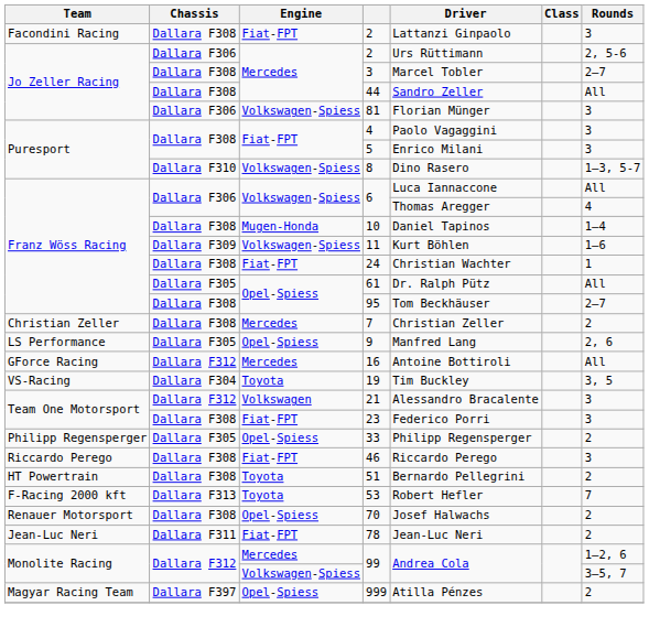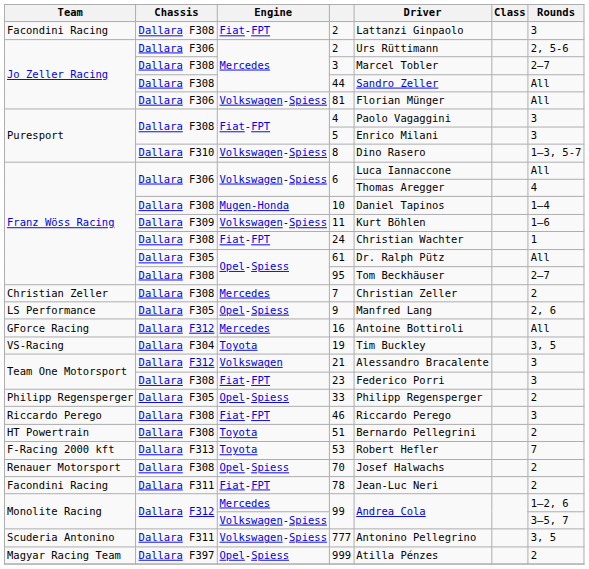 <table class="wikitable" style="font-size: 85%;">
 <tr>
 <th>Team</th>
 <th>Chassis</th>
 <th>Engine</th>
 <th></th>
 <th>Driver</th>
 <th>Class</th>
 <th>Rounds</th>
 </tr>
 <tr>
 <td> Facondini Racing</td>
 <td><a href='#'>Dallara</a> F308</td>
 <td><a href='#'>Fiat</a>-<a href='#'>FPT</a></td>
 <td>2</td>
 <td> Lattanzi Ginpaolo</td>
 <td align=center></td>
 <td>3</td>
 </tr>
 <tr>
 <td rowspan=4> <a href='#'>Jo Zeller Racing</a></td>
 <td><a href='#'>Dallara</a> F306</td>
 <td rowspan=3><a href='#'>Mercedes</a></td>
 <td>2</td>
 <td> Urs Rüttimann</td>
 <td align=center></td>
 <td>2, 5-6</td>
 </tr>
 <tr>
 <td><a href='#'>Dallara</a> F308</td>
 <td>3</td>
 <td> Marcel Tobler</td>
 <td align=center></td>
 <td>2–7</td>
 </tr>
 <tr>
 <td><a href='#'>Dallara</a> F308</td>
 <td>44</td>
 <td> <a href='#'>Sandro Zeller</a></td>
 <td align=center></td>
 <td>All</td>
 </tr>
 <tr>
 <td><a href='#'>Dallara</a> F306</td>
 <td><a href='#'>Volkswagen</a>-<a href='#'>Spiess</a></td>
 <td>81</td>
 <td> Florian Münger</td>
 <td align=center></td>
-<td>3</td>
+<td>All</td>
 </tr>
 <tr>
 <td rowspan=3> Puresport</td>
 <td rowspan=2><a href='#'>Dallara</a> F308</td>
 <td rowspan=2><a href='#'>Fiat</a>-<a href='#'>FPT</a></td>
 <td>4</td>
 <td> Paolo Vagaggini</td>
 <td align=center></td>
 <td>3</td>
 </tr>
 <tr>
 <td>5</td>
 <td> Enrico Milani</td>
 <td align=center></td>
 <td>3</td>
 </tr>
 <tr>
 <td><a href='#'>Dallara</a> F310</td>
 <td><a href='#'>Volkswagen</a>-<a href='#'>Spiess</a></td>
 <td>8</td>
 <td> Dino Rasero</td>
 <td align=center></td>
 <td>1–3, 5-7</td>
 </tr>
 <tr>
 <td rowspan=7> <a href='#'>Franz Wöss Racing</a></td>
 <td rowspan=2><a href='#'>Dallara</a> F306</td>
 <td rowspan=2><a href='#'>Volkswagen</a>-<a href='#'>Spiess</a></td>
 <td rowspan=2>6</td>
 <td> Luca Iannaccone</td>
 <td align=center></td>
 <td>All</td>
 </tr>
 <tr>
 <td> Thomas Aregger</td>
 <td align=center></td>
 <td>4</td>
 </tr>
 <tr>
 <td><a href='#'>Dallara</a> F308</td>
 <td><a href='#'>Mugen-Honda</a></td>
 <td>10</td>
 <td> Daniel Tapinos</td>
 <td align=center></td>
 <td>1–4</td>
 </tr>
 <tr>
 <td><a href='#'>Dallara</a> F309</td>
 <td><a href='#'>Volkswagen</a>-<a href='#'>Spiess</a></td>
 <td>11</td>
 <td> Kurt Böhlen</td>
 <td align=center></td>
 <td>1–6</td>
 </tr>
 <tr>
 <td><a href='#'>Dallara</a> F308</td>
 <td><a href='#'>Fiat</a>-<a href='#'>FPT</a></td>
 <td>24</td>
 <td> Christian Wachter</td>
 <td align=center></td>
 <td>1</td>
 </tr>
 <tr>
 <td><a href='#'>Dallara</a> F305</td>
 <td rowspan=2><a href='#'>Opel</a>-<a href='#'>Spiess</a></td>
 <td>61</td>
 <td> Dr. Ralph Pütz</td>
 <td align=center></td>
 <td>All</td>
 </tr>
 <tr>
 <td><a href='#'>Dallara</a> F308</td>
 <td>95</td>
 <td> Tom Beckhäuser</td>
 <td align=center></td>
 <td>2–7</td>
 </tr>
 <tr>
 <td> Christian Zeller</td>
 <td><a href='#'>Dallara</a> F308</td>
 <td><a href='#'>Mercedes</a></td>
 <td>7</td>
 <td> Christian Zeller</td>
 <td align=center></td>
 <td>2</td>
 </tr>
 <tr>
 <td> LS Performance</td>
 <td><a href='#'>Dallara</a> F305</td>
 <td><a href='#'>Opel</a>-<a href='#'>Spiess</a></td>
 <td>9</td>
 <td> Manfred Lang</td>
 <td align=center></td>
 <td>2, 6</td>
 </tr>
 <tr>
 <td> GForce Racing</td>
 <td><a href='#'>Dallara</a> <a href='#'>F312</a></td>
 <td><a href='#'>Mercedes</a></td>
 <td>16</td>
 <td> Antoine Bottiroli</td>
 <td align=center></td>
 <td>All</td>
 </tr>
 <tr>
 <td> VS-Racing</td>
 <td><a href='#'>Dallara</a> F304</td>
 <td><a href='#'>Toyota</a></td>
 <td>19</td>
 <td> Tim Buckley</td>
 <td align=center></td>
 <td>3, 5</td>
 </tr>
 <tr>
 <td rowspan=2> Team One Motorsport</td>
 <td><a href='#'>Dallara</a> <a href='#'>F312</a></td>
 <td><a href='#'>Volkswagen</a></td>
 <td>21</td>
 <td> Alessandro Bracalente</td>
 <td align=center></td>
 <td>3</td>
 </tr>
 <tr>
 <td><a href='#'>Dallara</a> F308</td>
 <td><a href='#'>Fiat</a>-<a href='#'>FPT</a></td>
 <td>23</td>
 <td> Federico Porri</td>
 <td align=center></td>
 <td>3</td>
 </tr>
 <tr>
 <td> Philipp Regensperger</td>
 <td><a href='#'>Dallara</a> F305</td>
 <td><a href='#'>Opel</a>-<a href='#'>Spiess</a></td>
 <td>33</td>
 <td> Philipp Regensperger</td>
 <td align=center></td>
 <td>2</td>
 </tr>
 <tr>
 <td> Riccardo Perego</td>
 <td><a href='#'>Dallara</a> F308</td>
 <td><a href='#'>Fiat</a>-<a href='#'>FPT</a></td>
 <td>46</td>
 <td> Riccardo Perego</td>
 <td align=center></td>
 <td>3</td>
 </tr>
 <tr>
 <td> HT Powertrain</td>
 <td><a href='#'>Dallara</a> F308</td>
 <td><a href='#'>Toyota</a></td>
 <td>51</td>
 <td> Bernardo Pellegrini</td>
 <td align=center></td>
 <td>2</td>
 </tr>
 <tr>
 <td> F-Racing 2000 kft</td>
 <td><a href='#'>Dallara</a> F313</td>
 <td><a href='#'>Toyota</a></td>
 <td>53</td>
 <td> Robert Hefler</td>
 <td align=center></td>
 <td>7</td>
 </tr>
 <tr>
 <td> Renauer Motorsport</td>
 <td><a href='#'>Dallara</a> F308</td>
 <td><a href='#'>Opel</a>-<a href='#'>Spiess</a></td>
 <td>70</td>
 <td> Josef Halwachs</td>
 <td align=center></td>
 <td>2</td>
 </tr>
 <tr>
-<td> Jean-Luc Neri</td>
+<td> Facondini Racing</td>
 <td><a href='#'>Dallara</a> F311</td>
 <td><a href='#'>Fiat</a>-<a href='#'>FPT</a></td>
 <td>78</td>
 <td> Jean-Luc Neri</td>
 <td align=center></td>
 <td>2</td>
 </tr>
 <tr>
 <td rowspan=2> Monolite Racing</td>
 <td rowspan=2><a href='#'>Dallara</a> <a href='#'>F312</a></td>
 <td><a href='#'>Mercedes</a></td>
 <td rowspan=2>99</td>
 <td rowspan=2> <a href='#'>Andrea Cola</a></td>
 <td rowspan=2 align=center></td>
 <td>1–2, 6</td>
 </tr>
 <tr>
 <td><a href='#'>Volkswagen</a>-<a href='#'>Spiess</a></td>
 <td>3–5, 7</td>
 </tr>
 <tr>
+<td> Scuderia Antonino</td>
+<td><a href='#'>Dallara</a> F311</td>
+<td><a href='#'>Volkswagen</a>-<a href='#'>Spiess</a></td>
+<td>777</td>
+<td> Antonino Pellegrino</td>
+<td align=center></td>
+<td>3, 5</td>
+</tr>
+<tr>
 <td> Magyar Racing Team</td>
 <td><a href='#'>Dallara</a> F397</td>
 <td><a href='#'>Opel</a>-<a href='#'>Spiess</a></td>
 <td>999</td>
 <td> Atilla Pénzes</td>
 <td align=center></td>
 <td>2</td>
 </tr>
 <tr>
 </tr>
 </table>
